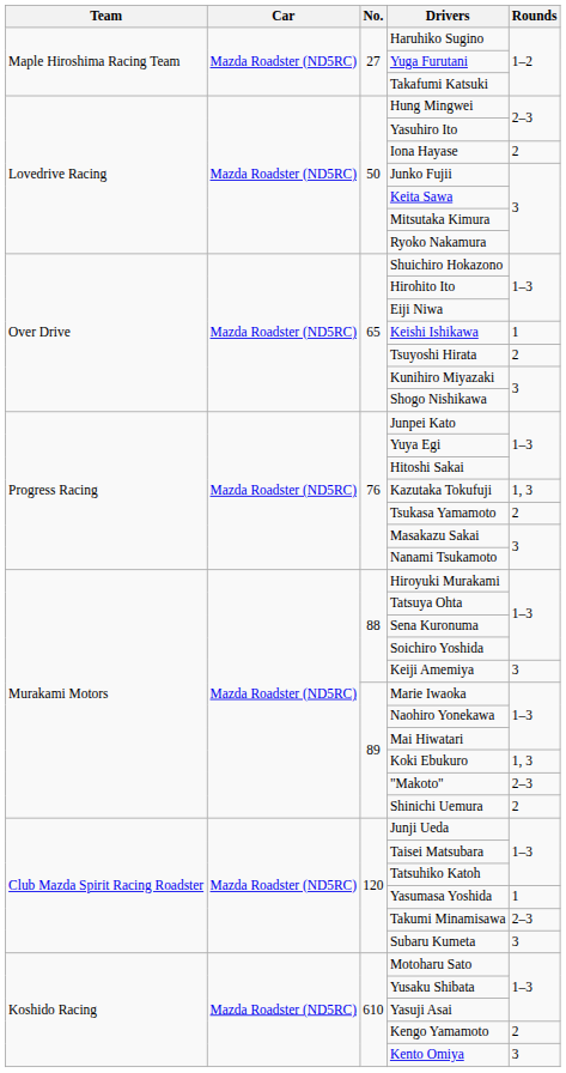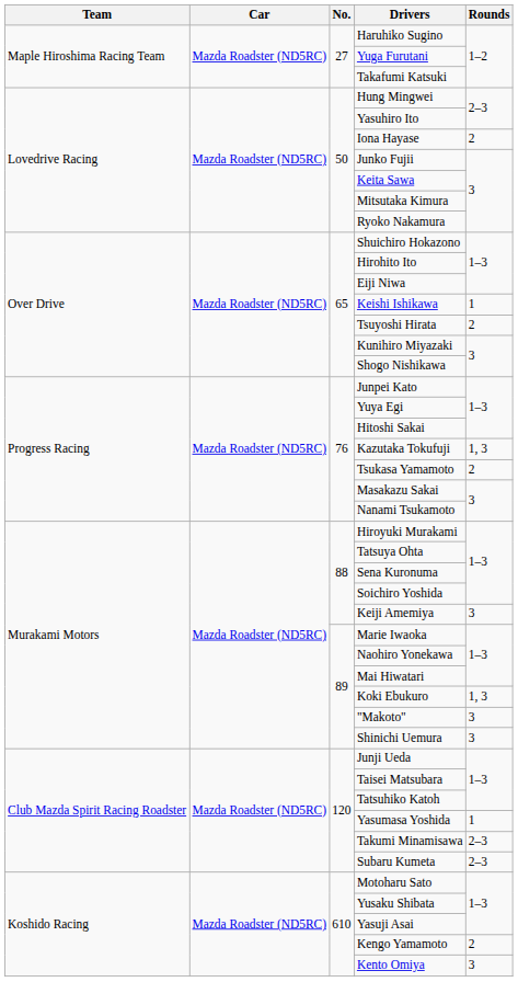 <table class="wikitable" style="font-size: 85%">
 <tr>
 <th>Team</th>
 <th>Car</th>
 <th>No.</th>
 <th>Drivers</th>
 <th>Rounds</th>
 </tr>
 <tr>
 <td rowspan="3"> Maple Hiroshima Racing Team</td>
 <td rowspan="3"><a href='#'>Mazda Roadster (ND5RC)</a></td>
 <td align="center" rowspan="3">27</td>
 <td> Haruhiko Sugino</td>
 <td rowspan="3">1–2</td>
 </tr>
 <tr>
 <td> <a href='#'>Yuga Furutani</a></td>
 </tr>
 <tr>
 <td> Takafumi Katsuki</td>
 </tr>
 <tr>
 <td rowspan="7"> Lovedrive Racing</td>
 <td rowspan="7"><a href='#'>Mazda Roadster (ND5RC)</a></td>
 <td align="center" rowspan="7">50</td>
 <td> Hung Mingwei</td>
 <td rowspan="2">2–3</td>
 </tr>
 <tr>
 <td> Yasuhiro Ito</td>
 </tr>
 <tr>
 <td> Iona Hayase</td>
 <td>2</td>
 </tr>
 <tr>
 <td> Junko Fujii</td>
 <td rowspan="4">3</td>
 </tr>
 <tr>
 <td> <a href='#'>Keita Sawa</a></td>
 </tr>
 <tr>
 <td> Mitsutaka Kimura</td>
 </tr>
 <tr>
 <td> Ryoko Nakamura</td>
 </tr>
 <tr>
 <td rowspan="7"> Over Drive</td>
 <td rowspan="7"><a href='#'>Mazda Roadster (ND5RC)</a></td>
 <td align="center" rowspan="7">65</td>
 <td> Shuichiro Hokazono</td>
 <td rowspan="3">1–3</td>
 </tr>
 <tr>
 <td> Hirohito Ito</td>
 </tr>
 <tr>
 <td> Eiji Niwa</td>
 </tr>
 <tr>
 <td> <a href='#'>Keishi Ishikawa</a></td>
 <td>1</td>
 </tr>
 <tr>
 <td> Tsuyoshi Hirata</td>
 <td>2</td>
 </tr>
 <tr>
 <td> Kunihiro Miyazaki</td>
 <td rowspan="2">3</td>
 </tr>
 <tr>
 <td> Shogo Nishikawa</td>
 </tr>
 <tr>
 <td rowspan="7"> Progress Racing</td>
 <td rowspan="7"><a href='#'>Mazda Roadster (ND5RC)</a></td>
 <td align="center" rowspan="7">76</td>
 <td> Junpei Kato</td>
 <td rowspan="3">1–3</td>
 </tr>
 <tr>
 <td> Yuya Egi</td>
 </tr>
 <tr>
 <td> Hitoshi Sakai</td>
 </tr>
 <tr>
 <td> Kazutaka Tokufuji</td>
 <td>1, 3</td>
 </tr>
 <tr>
 <td> Tsukasa Yamamoto</td>
 <td>2</td>
 </tr>
 <tr>
 <td> Masakazu Sakai</td>
 <td rowspan="2">3</td>
 </tr>
 <tr>
 <td> Nanami Tsukamoto</td>
 </tr>
 <tr>
 <td rowspan="11"> Murakami Motors</td>
 <td rowspan="11"><a href='#'>Mazda Roadster (ND5RC)</a></td>
 <td align="center" rowspan="5">88</td>
 <td> Hiroyuki Murakami</td>
 <td rowspan="4">1–3</td>
 </tr>
 <tr>
 <td> Tatsuya Ohta</td>
 </tr>
 <tr>
 <td> Sena Kuronuma</td>
 </tr>
 <tr>
 <td> Soichiro Yoshida</td>
 </tr>
 <tr>
 <td> Keiji Amemiya</td>
 <td>3</td>
 </tr>
 <tr>
 <td align="center" rowspan="6">89</td>
 <td> Marie Iwaoka</td>
 <td rowspan="3">1–3</td>
 </tr>
 <tr>
 <td> Naohiro Yonekawa</td>
 </tr>
 <tr>
 <td> Mai Hiwatari</td>
 </tr>
 <tr>
 <td> Koki Ebukuro</td>
 <td>1, 3</td>
 </tr>
 <tr>
 <td> "Makoto"</td>
-<td>2–3</td>
+<td>3</td>
 </tr>
 <tr>
 <td> Shinichi Uemura</td>
-<td>2</td>
+<td>3</td>
 </tr>
 <tr>
 <td rowspan="6"> <a href='#'>Club Mazda Spirit Racing Roadster</a></td>
 <td rowspan="6"><a href='#'>Mazda Roadster (ND5RC)</a></td>
 <td align="center" rowspan="6">120</td>
 <td> Junji Ueda</td>
 <td rowspan="3">1–3</td>
 </tr>
 <tr>
 <td> Taisei Matsubara</td>
 </tr>
 <tr>
 <td> Tatsuhiko Katoh</td>
 </tr>
 <tr>
 <td> Yasumasa Yoshida</td>
 <td>1</td>
 </tr>
 <tr>
 <td> Takumi Minamisawa</td>
 <td>2–3</td>
 </tr>
 <tr>
 <td> Subaru Kumeta</td>
-<td>3</td>
+<td>2–3</td>
 </tr>
 <tr>
 <td rowspan="5"> Koshido Racing</td>
 <td rowspan="5"><a href='#'>Mazda Roadster (ND5RC)</a></td>
 <td align="center" rowspan="5">610</td>
 <td> Motoharu Sato</td>
 <td rowspan="3">1–3</td>
 </tr>
 <tr>
 <td> Yusaku Shibata</td>
 </tr>
 <tr>
 <td> Yasuji Asai</td>
 </tr>
 <tr>
 <td> Kengo Yamamoto</td>
 <td>2</td>
 </tr>
 <tr>
 <td> <a href='#'>Kento Omiya</a></td>
 <td>3</td>
 </tr>
 </table>
